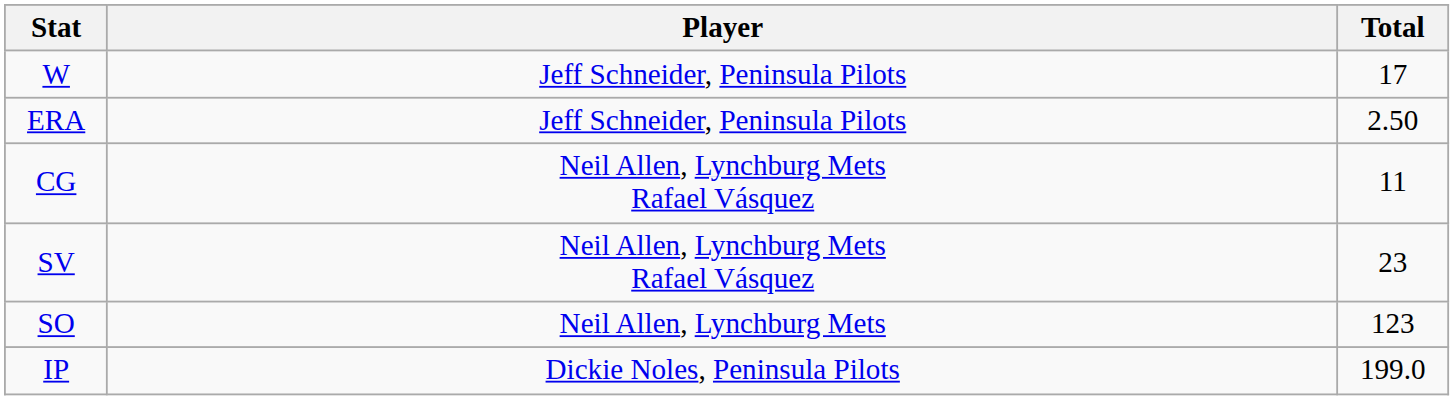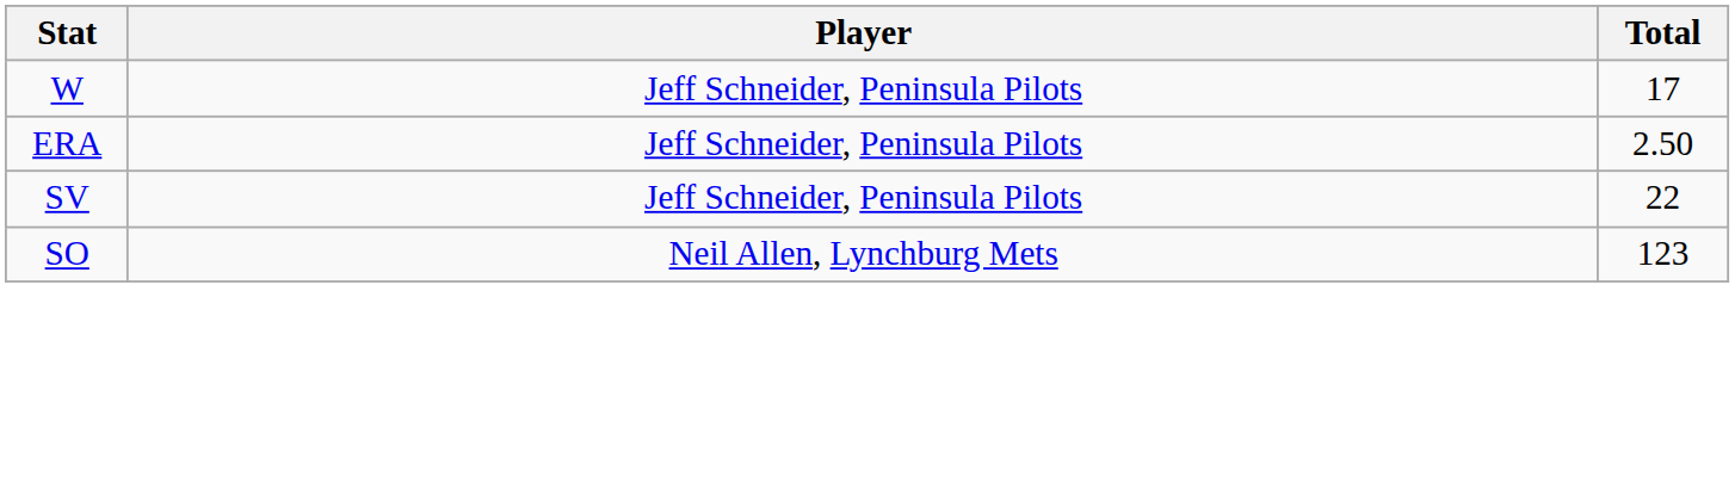 <table class="wikitable" width="40%" style="text-align:center;">
 <tr>
 <th width="5%">Stat</th>
 <th width="60%">Player</th>
 <th width="5%">Total</th>
 </tr>
 <tr>
 <td><a href='#'>W</a></td>
 <td><a href='#'>Jeff Schneider</a>, <a href='#'>Peninsula Pilots</a></td>
 <td>17</td>
 </tr>
 <tr>
 <td><a href='#'>ERA</a></td>
 <td><a href='#'>Jeff Schneider</a>, <a href='#'>Peninsula Pilots</a></td>
 <td>2.50</td>
 </tr>
 <tr>
-<td><a href='#'>CG</a></td>
-<td><a href='#'>Neil Allen</a>, <a href='#'>Lynchburg Mets</a> <br> <a href='#'>Rafael Vásquez</a></td>
-<td>11</td>
-</tr>
-<tr>
 <td><a href='#'>SV</a></td>
-<td><a href='#'>Neil Allen</a>, <a href='#'>Lynchburg Mets</a> <br> <a href='#'>Rafael Vásquez</a></td>
-<td>23</td>
+<td><a href='#'>Jeff Schneider</a>, <a href='#'>Peninsula Pilots</a></td>
+<td>22</td>
 </tr>
 <tr>
 <td><a href='#'>SO</a></td>
 <td><a href='#'>Neil Allen</a>, <a href='#'>Lynchburg Mets</a></td>
 <td>123</td>
 </tr>
-<tr>
-<td><a href='#'>IP</a></td>
-<td><a href='#'>Dickie Noles</a>, <a href='#'>Peninsula Pilots</a></td>
-<td>199.0</td>
-</tr>
 </table>
